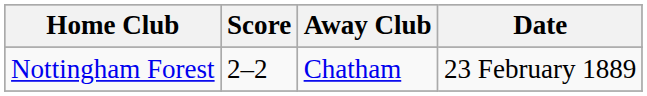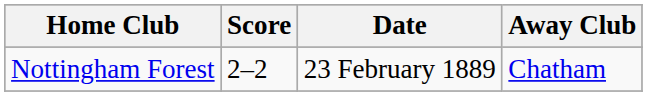 <table class="wikitable">
 <tr>
 <th>Home Club</th>
 <th>Score</th>
+<th>Date</th>
 <th>Away Club</th>
-<th>Date</th>
 </tr>
 <tr>
 <td><a href='#'>Nottingham Forest</a></td>
 <td>2–2</td>
+<td>23 February 1889</td>
 <td><a href='#'>Chatham</a></td>
-<td>23 February 1889</td>
 </tr>
 </table>
